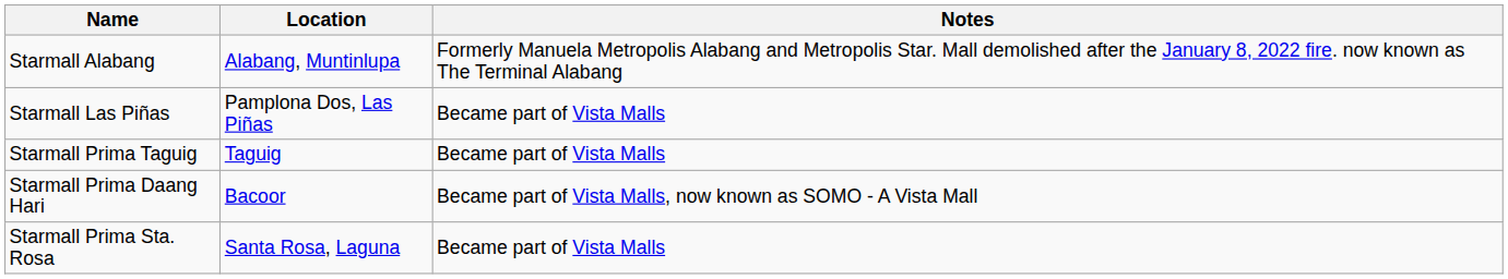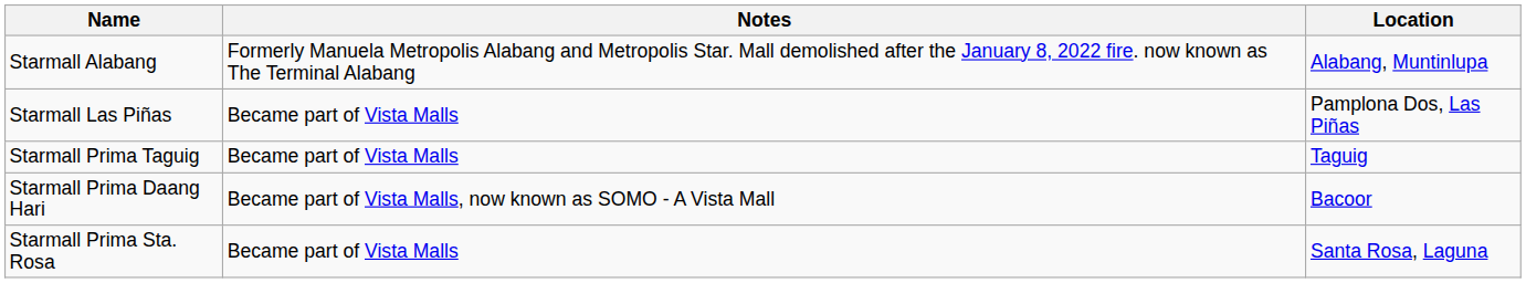 <table class="wikitable sortable">
 <tr>
 <th>Name</th>
+<th>Notes</th>
 <th>Location</th>
-<th>Notes</th>
 </tr>
 <tr>
 <td>Starmall Alabang</td>
+<td>Formerly Manuela Metropolis Alabang and Metropolis Star. Mall demolished after the <a href='#'>January 8, 2022 fire</a>. now known as The Terminal Alabang</td>
 <td><a href='#'>Alabang</a>, <a href='#'>Muntinlupa</a></td>
-<td>Formerly Manuela Metropolis Alabang and Metropolis Star. Mall demolished after the <a href='#'>January 8, 2022 fire</a>. now known as The Terminal Alabang</td>
 </tr>
 <tr>
 <td>Starmall Las Piñas</td>
+<td>Became part of <a href='#'>Vista Malls</a></td>
 <td>Pamplona Dos, <a href='#'>Las Piñas</a></td>
-<td>Became part of <a href='#'>Vista Malls</a></td>
 </tr>
 <tr>
 <td>Starmall Prima Taguig</td>
+<td>Became part of <a href='#'>Vista Malls</a></td>
 <td><a href='#'>Taguig</a></td>
-<td>Became part of <a href='#'>Vista Malls</a></td>
 </tr>
 <tr>
 <td>Starmall Prima Daang Hari</td>
+<td>Became part of <a href='#'>Vista Malls</a>, now known as SOMO - A Vista Mall</td>
 <td><a href='#'>Bacoor</a></td>
-<td>Became part of <a href='#'>Vista Malls</a>, now known as SOMO - A Vista Mall</td>
 </tr>
 <tr>
 <td>Starmall Prima Sta. Rosa</td>
+<td>Became part of <a href='#'>Vista Malls</a></td>
 <td><a href='#'>Santa Rosa</a>, <a href='#'>Laguna</a></td>
-<td>Became part of <a href='#'>Vista Malls</a></td>
 </tr>
 </table>
